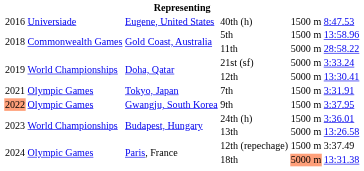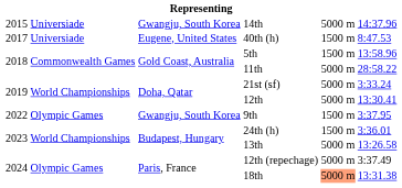 <table>
 <tr>
 <th colspan="6">Representing </th>
 </tr>
 <tr>
-<td>2016</td>
+<td>2015</td>
+<td><a href='#'>Universiade</a></td>
+<td><a href='#'>Gwangju, South Korea</a></td>
+<td>14th</td>
+<td>5000 m</td>
+<td><a href='#'>14:37.96</a></td>
+</tr>
+<tr>
+<td>2017</td>
 <td><a href='#'>Universiade</a></td>
 <td><a href='#'>Eugene, United States</a></td>
 <td>40th (h)</td>
 <td>1500 m</td>
 <td><a href='#'>8:47.53</a></td>
 </tr>
 <tr>
 <td rowspan=2>2018</td>
 <td rowspan=2><a href='#'>Commonwealth Games</a></td>
 <td rowspan=2><a href='#'>Gold Coast, Australia</a></td>
 <td>5th</td>
 <td>1500 m</td>
 <td><a href='#'>13:58.96</a></td>
 </tr>
 <tr>
 <td>11th</td>
 <td>5000 m</td>
 <td><a href='#'>28:58.22</a></td>
 </tr>
 <tr>
 <td rowspan=2>2019</td>
 <td rowspan=2><a href='#'>World Championships</a></td>
 <td rowspan=2><a href='#'>Doha, Qatar</a></td>
 <td>21st (sf)</td>
 <td>5000 m</td>
 <td><a href='#'>3:33.24</a></td>
 </tr>
 <tr>
 <td>12th</td>
 <td>5000 m</td>
 <td><a href='#'>13:30.41</a></td>
 </tr>
 <tr>
-<td>2021</td>
-<td><a href='#'>Olympic Games</a></td>
-<td><a href='#'>Tokyo, Japan</a></td>
-<td>7th</td>
-<td>1500 m</td>
-<td><a href='#'>3:31.91</a></td>
-</tr>
-<tr>
-<td style="background: lightsalmon;">2022</td>
+<td>2022</td>
 <td><a href='#'>Olympic Games</a></td>
 <td><a href='#'>Gwangju, South Korea</a></td>
 <td>9th</td>
 <td>1500 m</td>
 <td><a href='#'>3:37.95</a></td>
 </tr>
 <tr>
 <td rowspan=2>2023</td>
 <td rowspan=2><a href='#'>World Championships</a></td>
 <td rowspan=2><a href='#'>Budapest, Hungary</a></td>
 <td>24th (h)</td>
 <td>1500 m</td>
 <td><a href='#'>3:36.01</a></td>
 </tr>
 <tr>
 <td>13th</td>
 <td>5000 m</td>
 <td><a href='#'>13:26.58</a></td>
 </tr>
 <tr>
 <td rowspan=2>2024</td>
 <td rowspan=2><a href='#'>Olympic Games</a></td>
 <td rowspan=2><a href='#'>Paris</a>, France</td>
 <td>12th (repechage)</td>
-<td>1500 m</td>
+<td>5000 m</td>
 <td>3:37.49</td>
 </tr>
 <tr>
 <td>18th</td>
 <td style="background: lightsalmon;">5000 m</td>
 <td><a href='#'>13:31.38</a></td>
 </tr>
 </table>
